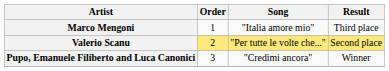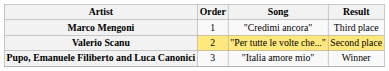 <table class="sortable wikitable plainrowheaders" style="text-align:center;">
 <tr>
 <th>Artist</th>
 <th>Order</th>
 <th>Song</th>
 <th>Result</th>
 </tr>
 <tr>
 <th scope="row">Marco Mengoni</th>
 <td>1</td>
-<td>"Italia amore mio"</td>
+<td>"Credimi ancora"</td>
 <td>Third place</td>
 </tr>
 <tr style="background:#ffe87c;">
 <th scope="row">Valerio Scanu</th>
 <td>2</td>
 <td>"Per tutte le volte che..."</td>
 <td>Second place</td>
 </tr>
 <tr>
 <th scope="row">Pupo, Emanuele Filiberto and Luca Canonici</th>
 <td>3</td>
-<td>"Credimi ancora"</td>
+<td>"Italia amore mio"</td>
 <td>Winner</td>
 </tr>
 <tr>
 </tr>
 </table>
